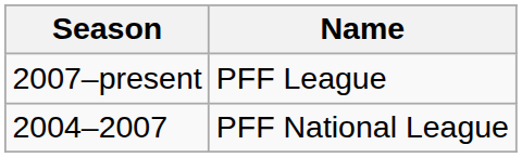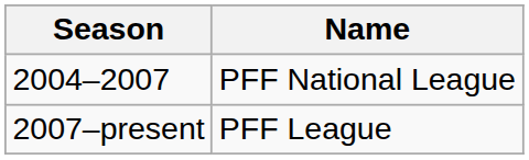 <table class="wikitable">
 <tr>
 <th>Season</th>
 <th>Name</th>
 </tr>
 <tr>
+<td>2004–2007</td>
+<td>PFF National League</td>
+</tr>
+<tr>
 <td>2007–present</td>
 <td>PFF League</td>
 </tr>
-<tr>
-<td>2004–2007</td>
-<td>PFF National League</td>
-</tr>
 </table>
